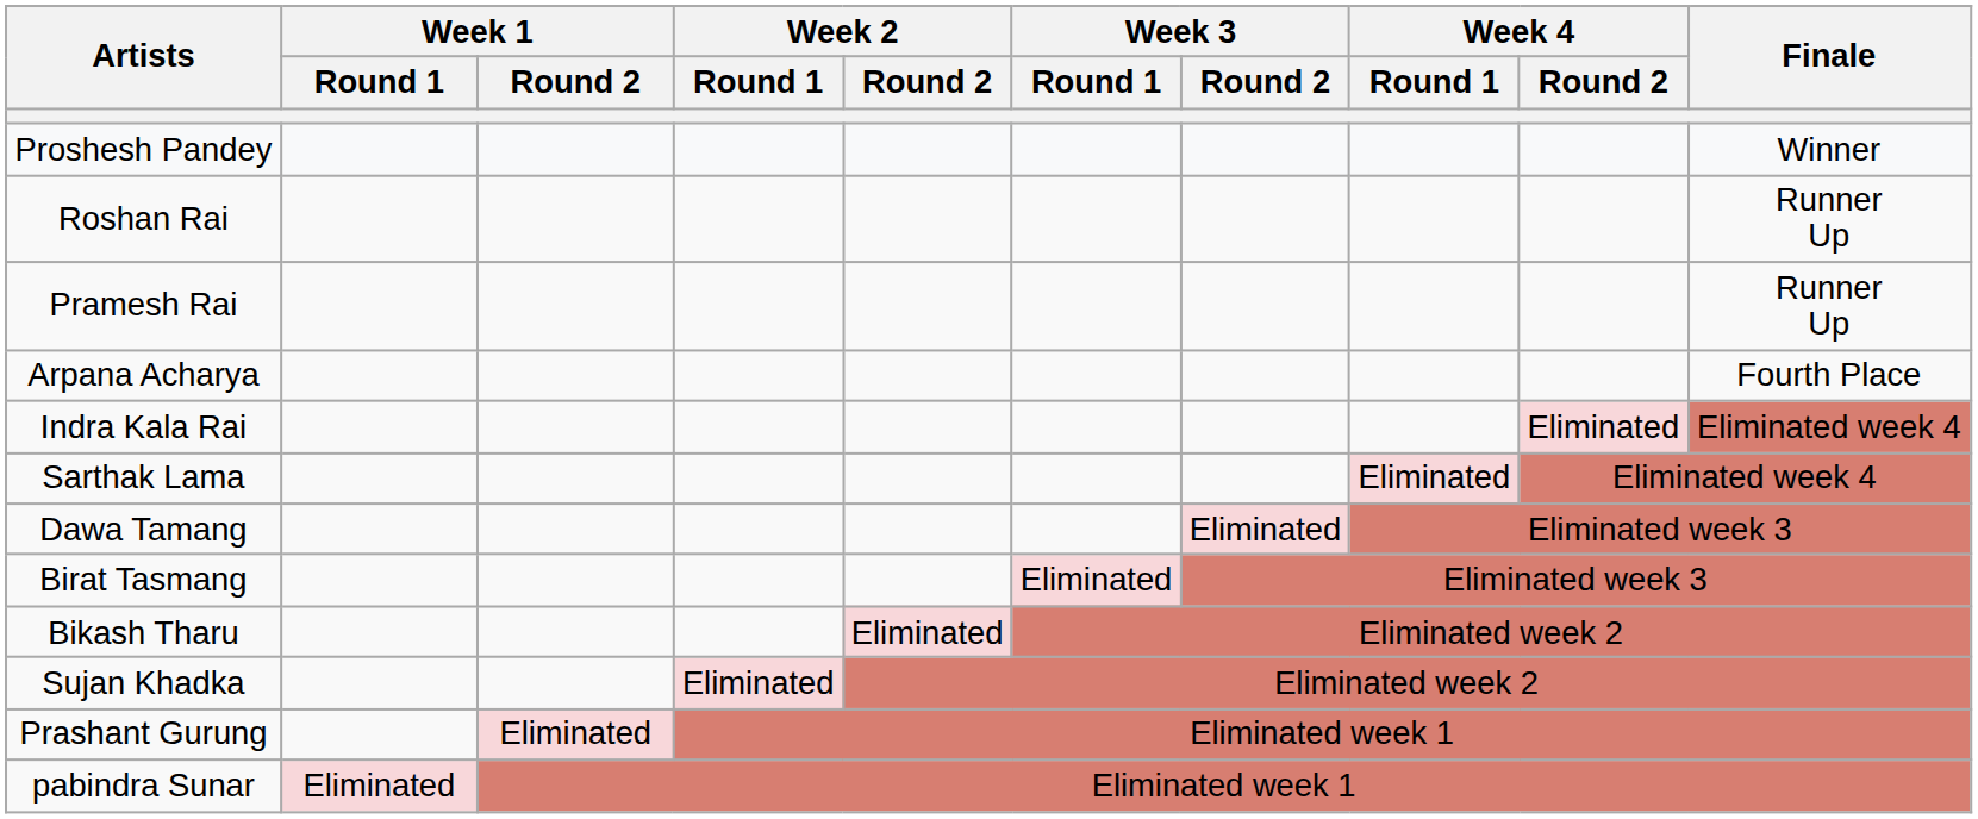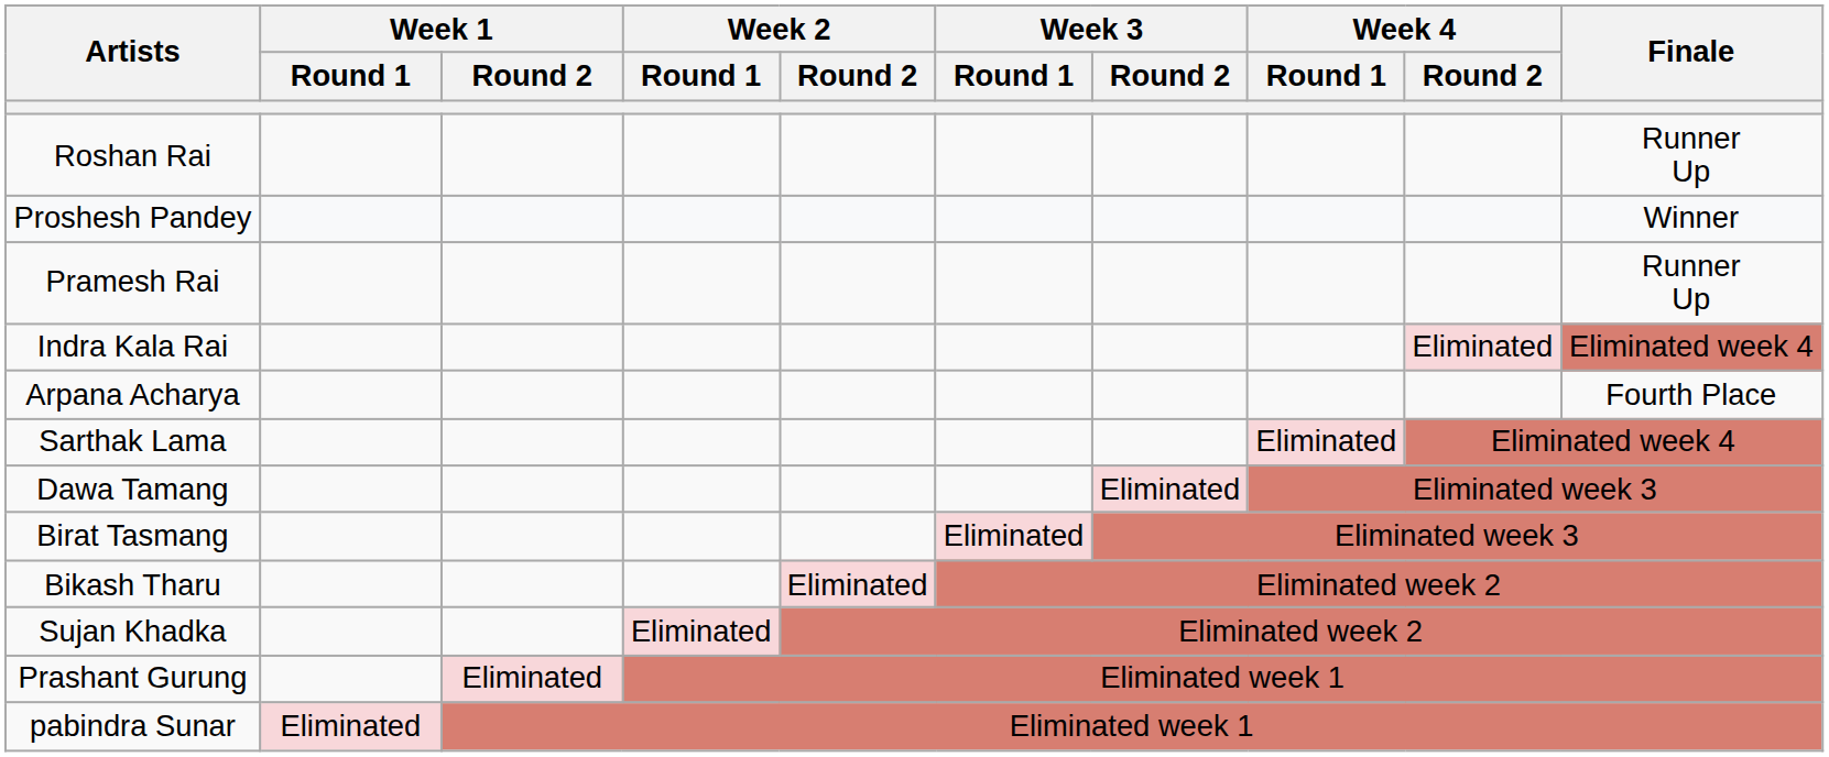 <table class="wikitable plainrowheaders" style="text-align:center; font-size:85%; width:65%">
 <tr>
 <th rowspan="2" style="width:14%;">Artists</th>
 <th colspan="2" scope="col" style="width:20%;">Week 1</th>
 <th colspan="2" scope="col">Week 2</th>
 <th colspan="2" scope="col">Week 3</th>
 <th colspan="2" scope="col">Week 4</th>
 <th rowspan="2">Finale</th>
 </tr>
 <tr>
 <th scope="col">Round 1</th>
 <th scope="col">Round 2</th>
 <th scope="col">Round 1</th>
 <th scope="col">Round 2</th>
 <th scope="col">Round 1</th>
 <th scope="col">Round 2</th>
 <th scope="col">Round 1</th>
 <th scope="col">Round 2</th>
 </tr>
 <tr>
 <th colspan="10"></th>
 </tr>
+<tr>
+<td>Roshan Rai</td>
+<td></td>
+<td></td>
+<td></td>
+<td></td>
+<td></td>
+<td></td>
+<td></td>
+<td></td>
+<td>Runner<br>Up</td>
+</tr>
 <tr style="background:#f8f9fa;">
 <td>Proshesh Pandey</td>
 <td></td>
 <td></td>
 <td></td>
 <td></td>
 <td></td>
 <td></td>
 <td></td>
 <td></td>
 <td>Winner</td>
-</tr>
-<tr>
-<td>Roshan Rai</td>
-<td></td>
-<td></td>
-<td></td>
-<td></td>
-<td></td>
-<td></td>
-<td></td>
-<td></td>
-<td>Runner<br>Up</td>
 </tr>
 <tr>
 <td>Pramesh Rai</td>
 <td></td>
 <td></td>
 <td></td>
 <td></td>
 <td></td>
 <td></td>
 <td></td>
 <td></td>
 <td>Runner<br>Up</td>
 </tr>
 <tr>
+<td>Indra Kala Rai</td>
+<td></td>
+<td></td>
+<td></td>
+<td></td>
+<td></td>
+<td></td>
+<td></td>
+<td style="background:#f8d7da;">Eliminated</td>
+<td style="background:#d77e71;">Eliminated week 4</td>
+</tr>
+<tr>
 <td>Arpana Acharya</td>
 <td></td>
 <td></td>
 <td></td>
 <td></td>
 <td></td>
 <td></td>
 <td></td>
 <td></td>
 <td>Fourth Place</td>
-</tr>
-<tr>
-<td>Indra Kala Rai</td>
-<td></td>
-<td></td>
-<td></td>
-<td></td>
-<td></td>
-<td></td>
-<td></td>
-<td style="background:#f8d7da;">Eliminated</td>
-<td style="background:#d77e71;">Eliminated week 4</td>
 </tr>
 <tr>
 <td>Sarthak Lama</td>
 <td></td>
 <td></td>
 <td></td>
 <td></td>
 <td></td>
 <td></td>
 <td style="background:#f8d7da;">Eliminated</td>
 <td colspan="2"; style="background:#d77e71;">Eliminated week 4</td>
 </tr>
 <tr>
 <td>Dawa Tamang</td>
 <td></td>
 <td></td>
 <td></td>
 <td></td>
 <td></td>
 <td style="background:#f8d7da;">Eliminated</td>
 <td colspan="3"; style="background:#d77e71;">Eliminated week 3</td>
 </tr>
 <tr>
 <td>Birat Tasmang</td>
 <td></td>
 <td></td>
 <td></td>
 <td></td>
 <td style="background:#f8d7da;">Eliminated</td>
 <td colspan="4"; style="background:#d77e71;">Eliminated week 3</td>
 </tr>
 <tr>
 <td>Bikash Tharu</td>
 <td></td>
 <td></td>
 <td></td>
 <td style="background:#f8d7da;">Eliminated</td>
 <td colspan="5"; style="background:#d77e71;">Eliminated week 2</td>
 </tr>
 <tr>
 <td>Sujan Khadka</td>
 <td></td>
 <td></td>
 <td style="background:#f8d7da;">Eliminated</td>
 <td colspan="6"; style="background:#d77e71;">Eliminated week 2</td>
 </tr>
 <tr>
 <td>Prashant Gurung</td>
 <td></td>
 <td style="background:#f8d7da;">Eliminated</td>
 <td colspan="7"; style="background:#d77e71;">Eliminated week 1</td>
 </tr>
 <tr>
 <td>pabindra Sunar</td>
 <td style="background:#f8d7da;">Eliminated</td>
 <td colspan="8"; style="background:#d77e71;">Eliminated week 1</td>
 </tr>
 </table>
